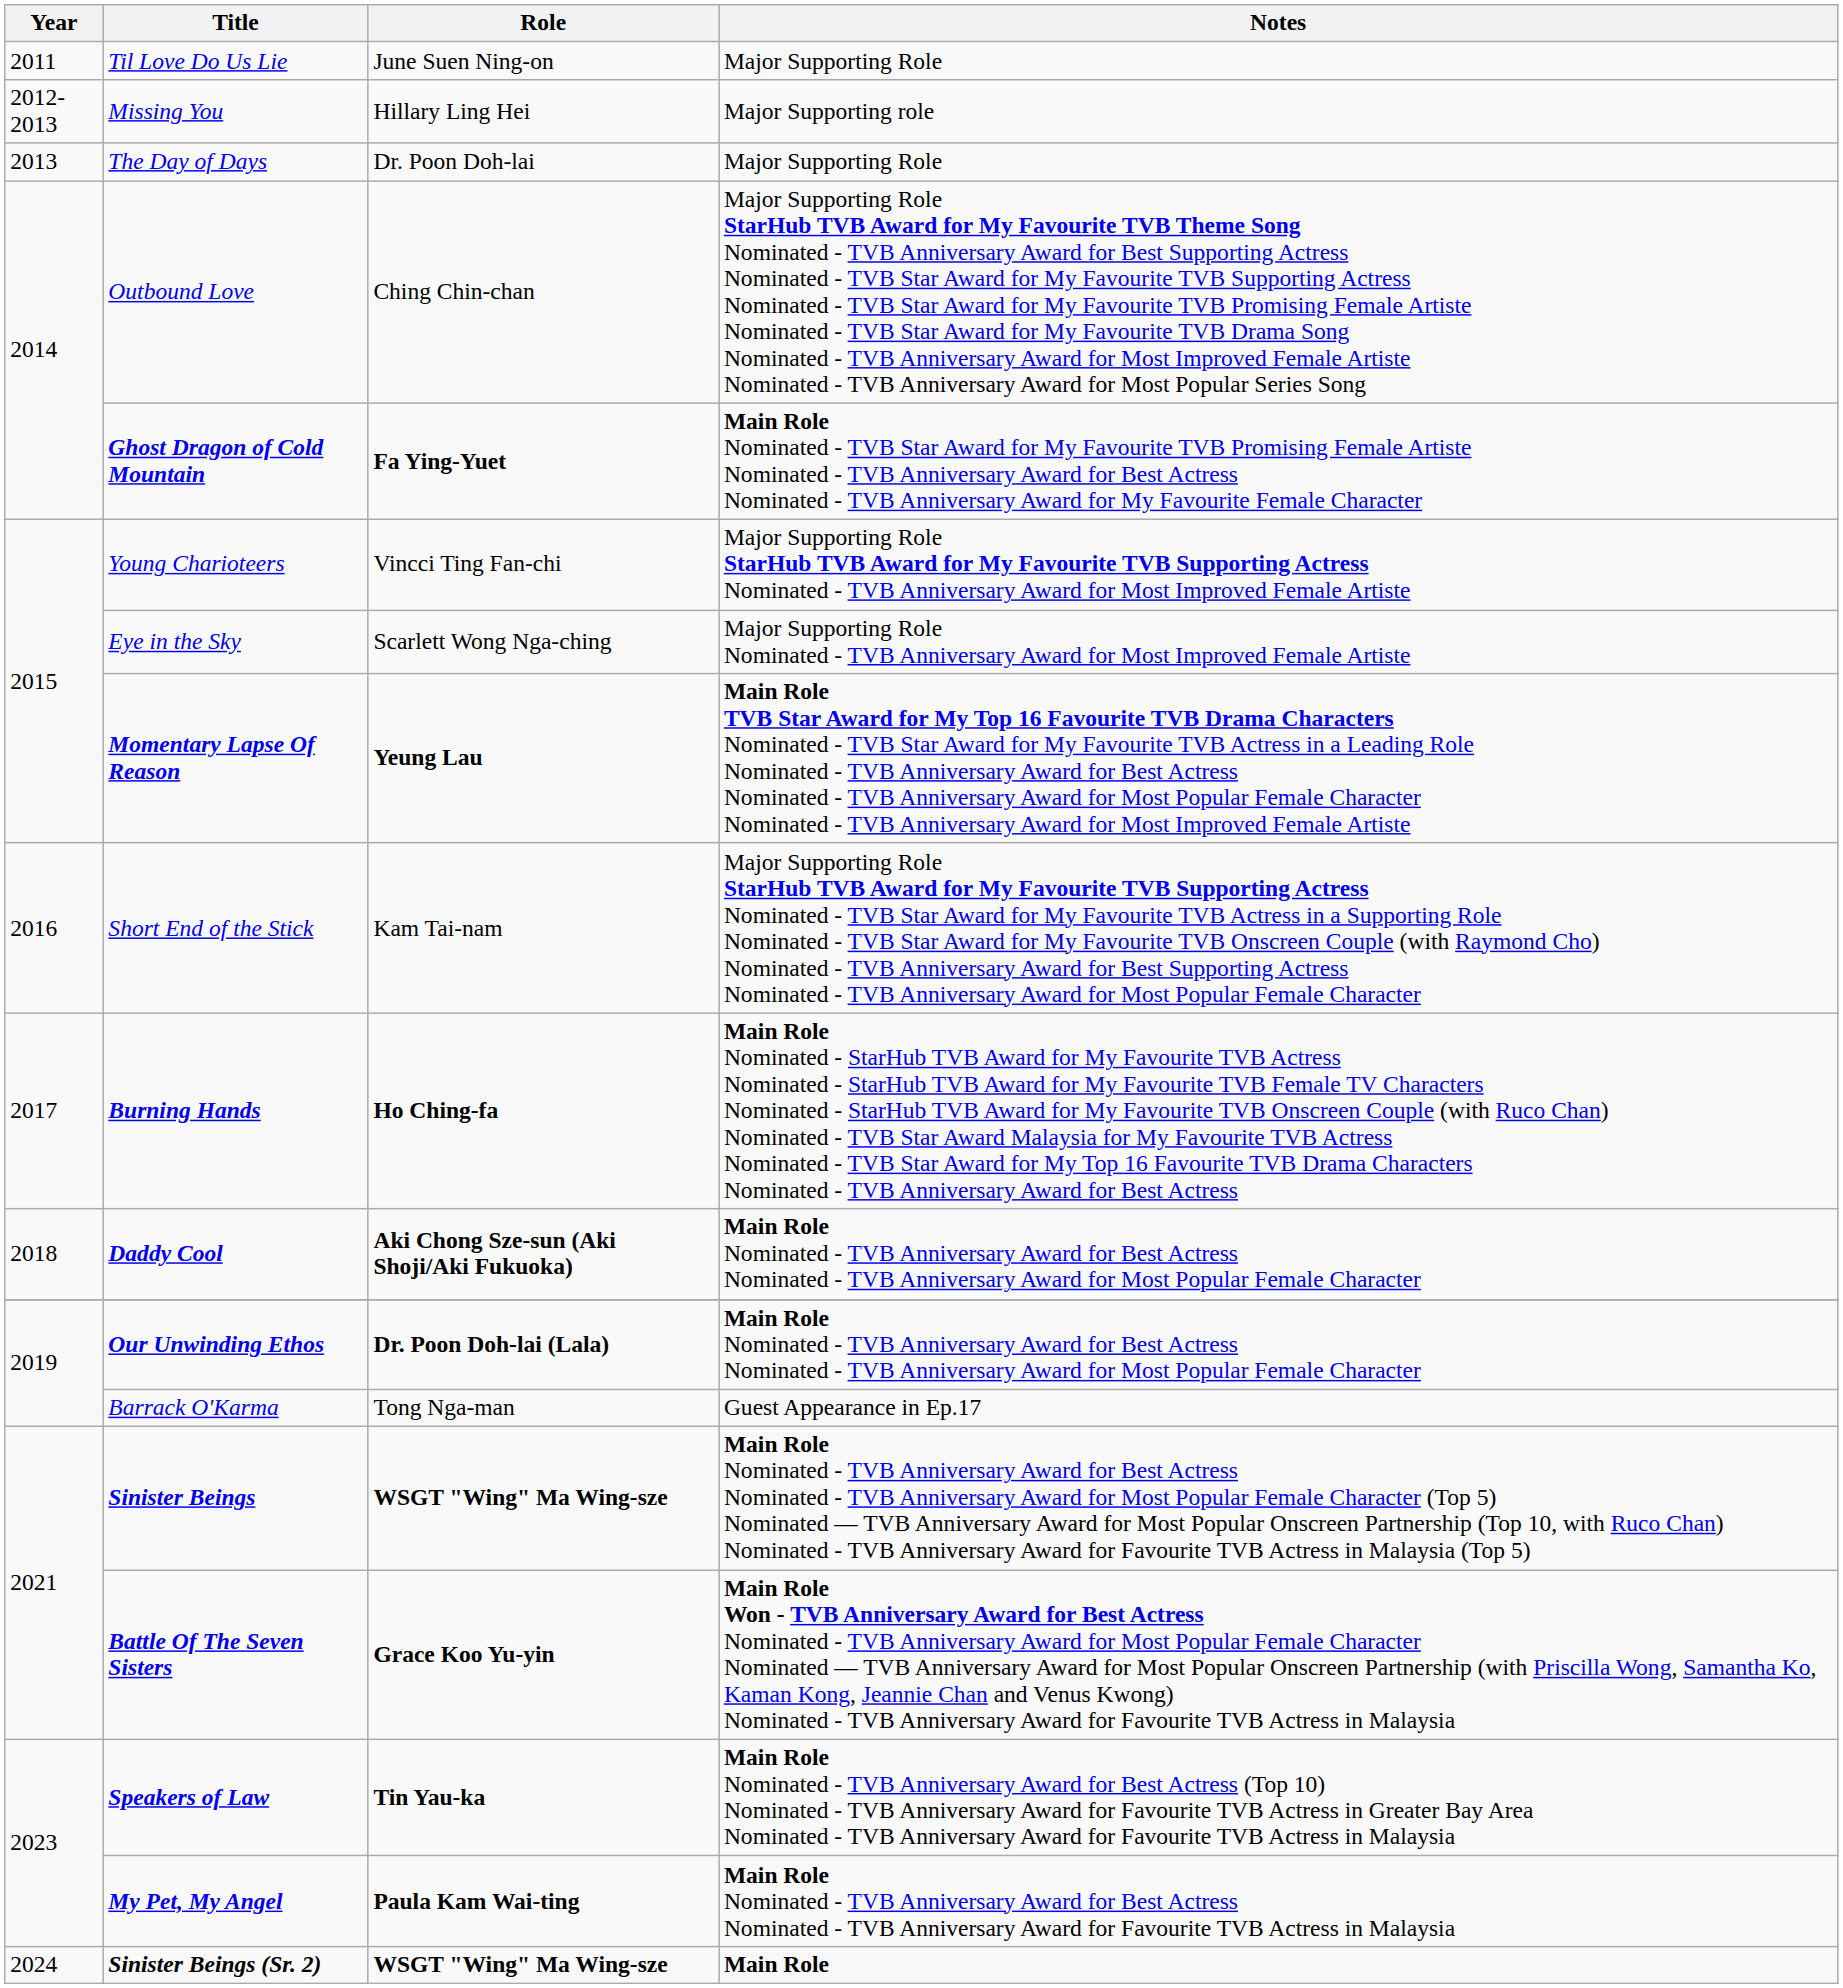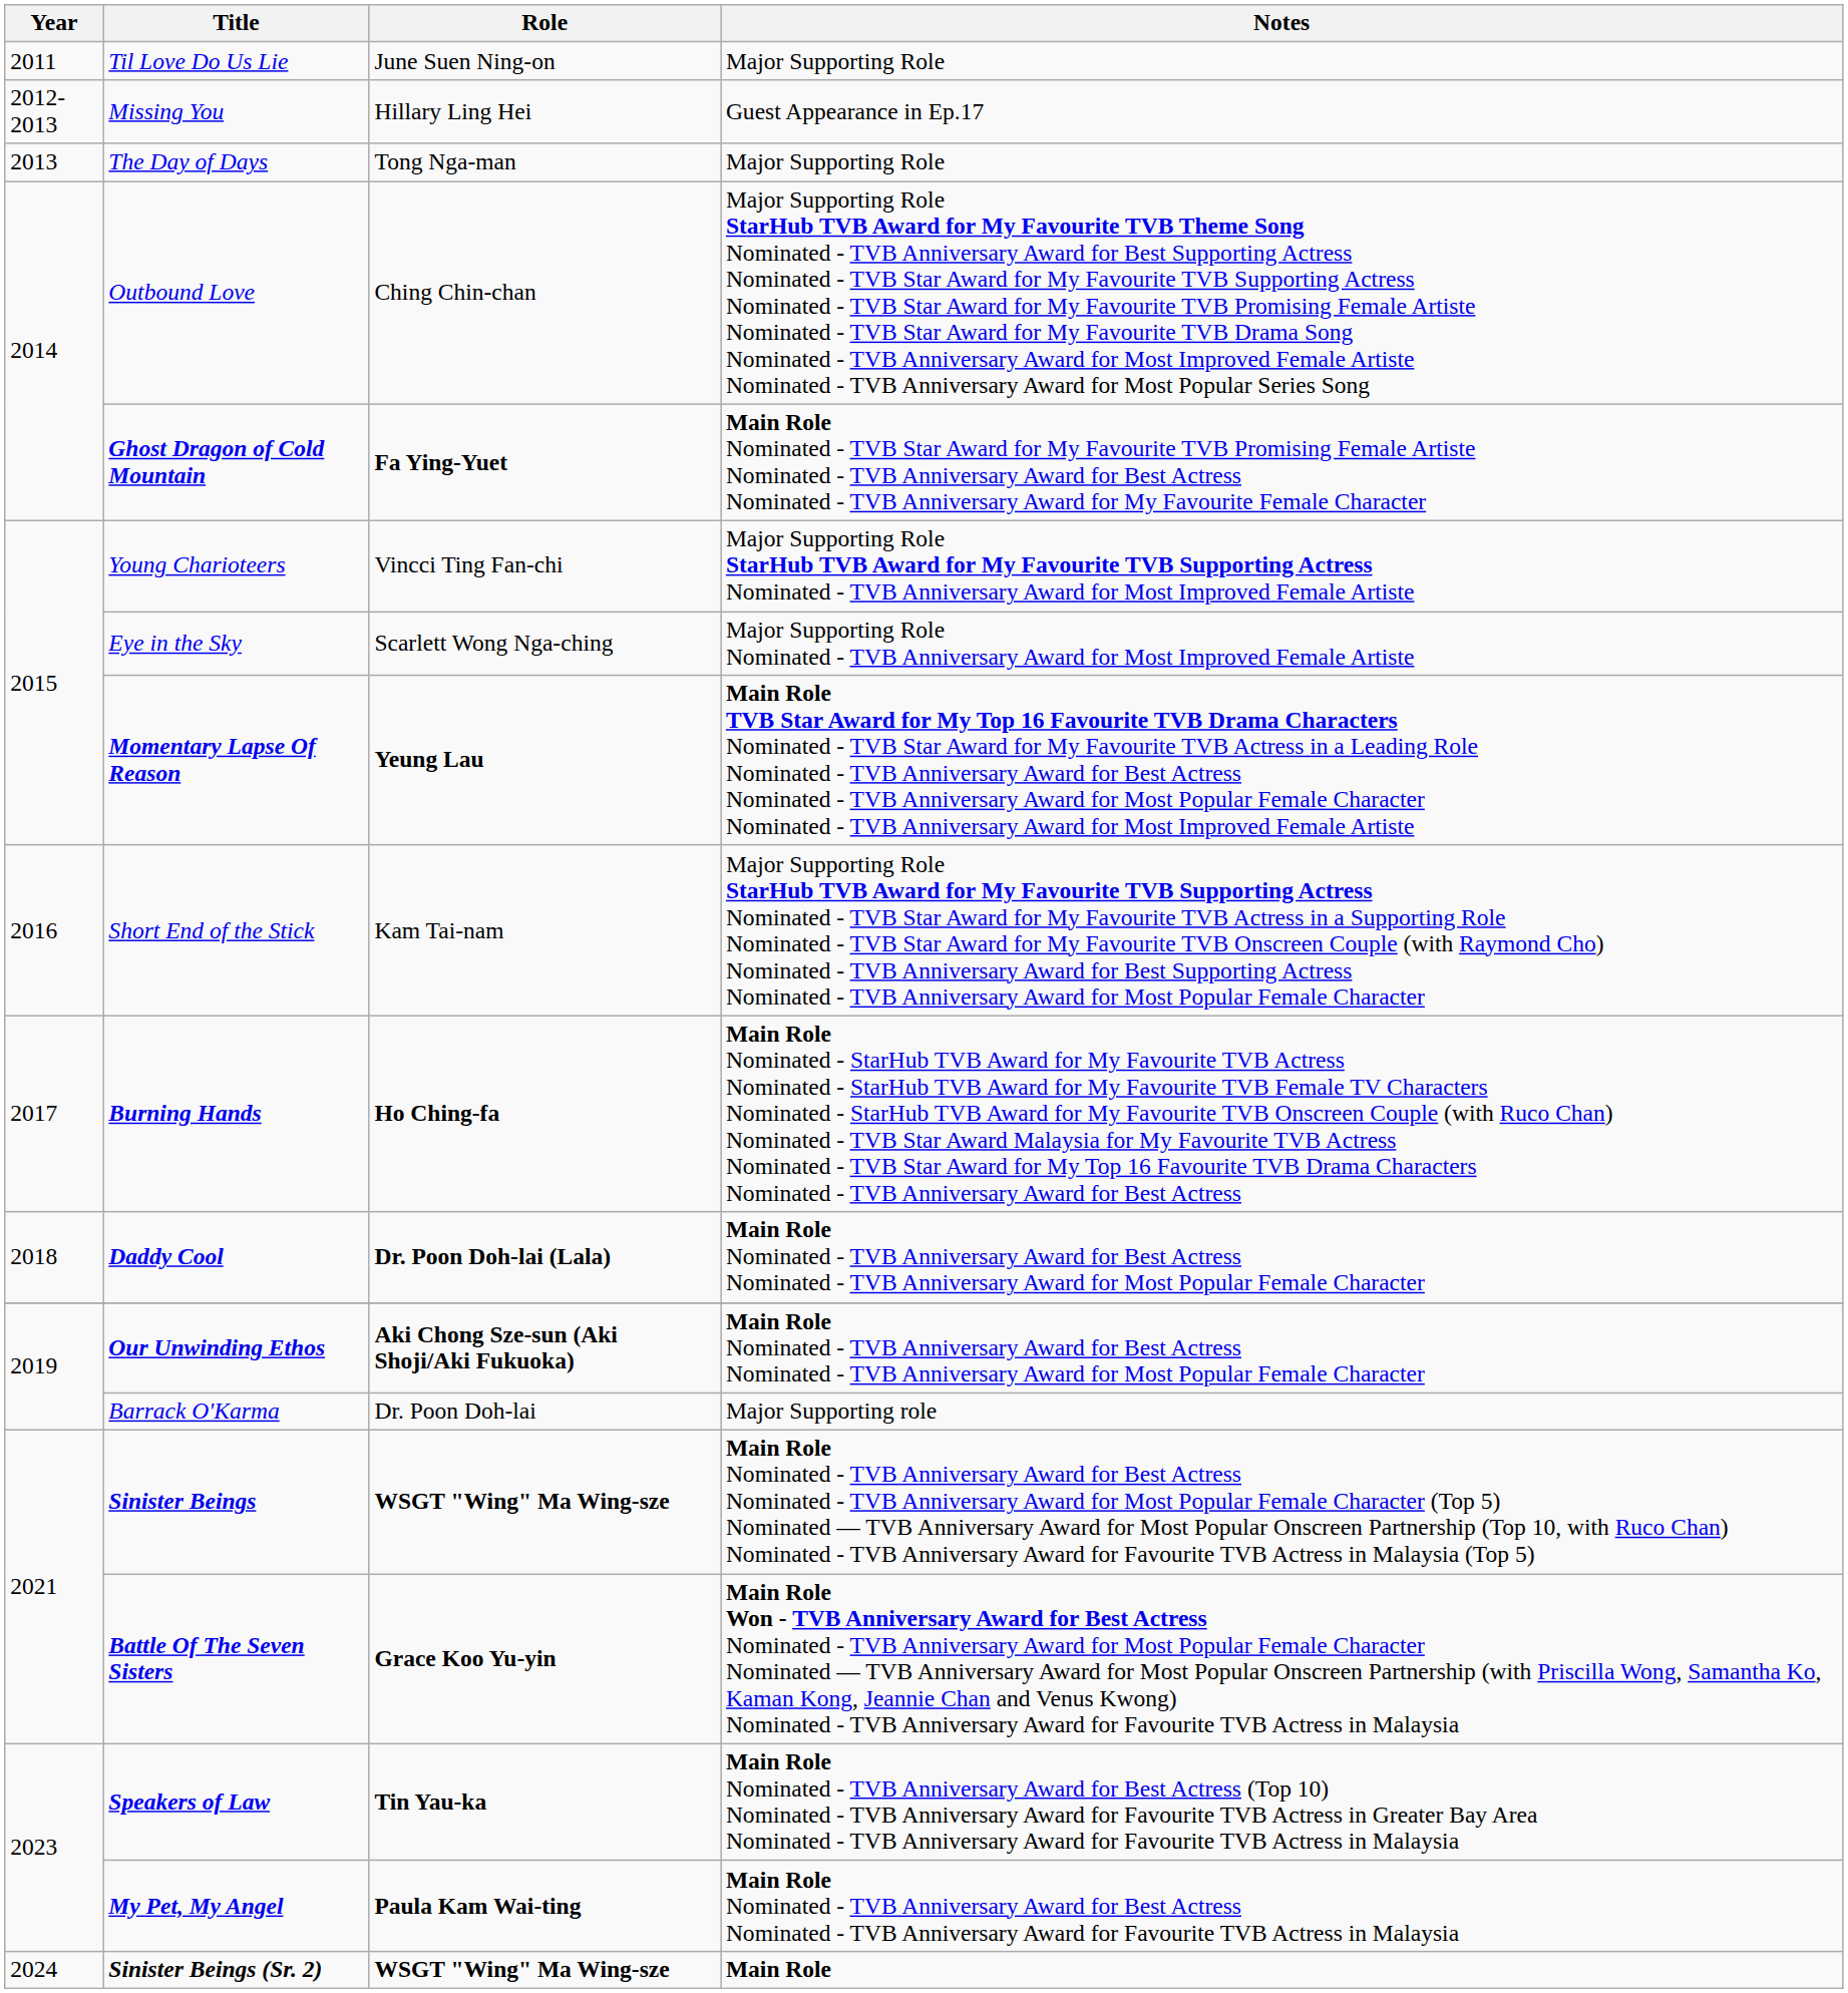 <table class="wikitable">
 <tr>
 <th>Year</th>
 <th>Title</th>
 <th>Role</th>
 <th>Notes</th>
 </tr>
 <tr>
 <td>2011</td>
 <td><em><a href='#'>Til Love Do Us Lie</a></em></td>
 <td>June Suen Ning-on</td>
 <td>Major Supporting Role</td>
 </tr>
 <tr>
 <td>2012-2013</td>
 <td><em><a href='#'>Missing You</a></em></td>
 <td>Hillary Ling Hei</td>
-<td>Major Supporting role</td>
+<td>Guest Appearance in Ep.17</td>
 </tr>
 <tr>
 <td>2013</td>
 <td><em><a href='#'>The Day of Days</a></em></td>
-<td>Dr. Poon Doh-lai</td>
+<td>Tong Nga-man</td>
 <td>Major Supporting Role</td>
 </tr>
 <tr>
 <td rowspan=2>2014</td>
 <td><em><a href='#'>Outbound Love</a></em></td>
 <td>Ching Chin-chan</td>
 <td>Major Supporting Role<br> <strong><a href='#'>StarHub TVB Award for My Favourite TVB Theme Song</a></strong> <br>Nominated - <a href='#'>TVB Anniversary Award for Best Supporting Actress</a><br>Nominated - <a href='#'>TVB Star Award for My Favourite TVB Supporting Actress</a><br>Nominated - <a href='#'>TVB Star Award for My Favourite TVB Promising Female Artiste</a><br>Nominated - <a href='#'>TVB Star Award for My Favourite TVB Drama Song</a> <br>Nominated - <a href='#'>TVB Anniversary Award for Most Improved Female Artiste</a><br>Nominated - TVB Anniversary Award for Most Popular Series Song</td>
 </tr>
 <tr>
 <td><strong><em><a href='#'>Ghost Dragon of Cold Mountain</a></em></strong></td>
 <td><strong>Fa Ying-Yuet</strong></td>
 <td><strong>Main Role</strong> <br>Nominated - <a href='#'>TVB Star Award for My Favourite TVB Promising Female Artiste</a><br>Nominated - <a href='#'>TVB Anniversary Award for Best Actress</a><br>Nominated - <a href='#'>TVB Anniversary Award for My Favourite Female Character</a></td>
 </tr>
 <tr>
 <td rowspan=3>2015</td>
 <td><em><a href='#'>Young Charioteers</a></em></td>
 <td>Vincci Ting Fan-chi</td>
 <td>Major Supporting Role<br>  <strong><a href='#'>StarHub TVB Award for My Favourite TVB Supporting Actress</a></strong> <br>Nominated - <a href='#'>TVB Anniversary Award for Most Improved Female Artiste</a></td>
 </tr>
 <tr>
 <td><em><a href='#'>Eye in the Sky</a></em></td>
 <td>Scarlett Wong Nga-ching</td>
 <td>Major Supporting Role<br>Nominated - <a href='#'>TVB Anniversary Award for Most Improved Female Artiste</a></td>
 </tr>
 <tr>
 <td><strong><em><a href='#'>Momentary Lapse Of Reason</a></em></strong></td>
 <td><strong>Yeung Lau</strong></td>
 <td><strong>Main Role</strong> <br> <strong><a href='#'>TVB Star Award for My Top 16 Favourite TVB Drama Characters</a></strong> <br>Nominated - <a href='#'>TVB Star Award for My Favourite TVB Actress in a Leading Role</a><br>Nominated - <a href='#'>TVB Anniversary Award for Best Actress</a><br>Nominated - <a href='#'>TVB Anniversary Award for Most Popular Female Character</a><br>Nominated - <a href='#'>TVB Anniversary Award for Most Improved Female Artiste</a></td>
 </tr>
 <tr>
 <td rowspan=1>2016</td>
 <td><em><a href='#'>Short End of the Stick</a></em></td>
 <td>Kam Tai-nam</td>
 <td>Major Supporting Role<br> <strong><a href='#'>StarHub TVB Award for My Favourite TVB Supporting Actress</a></strong><br>Nominated - <a href='#'>TVB Star Award for My Favourite TVB Actress in a Supporting Role</a><br>Nominated - <a href='#'>TVB Star Award for My Favourite TVB Onscreen Couple</a> (with <a href='#'>Raymond Cho</a>) <br>Nominated - <a href='#'>TVB Anniversary Award for Best Supporting Actress</a><br>Nominated - <a href='#'>TVB Anniversary Award for Most Popular Female Character</a></td>
 </tr>
 <tr>
 <td>2017</td>
 <td><strong><em><a href='#'>Burning Hands</a></em></strong></td>
 <td><strong>Ho Ching-fa</strong></td>
 <td><strong>Main Role</strong> <br> Nominated - <a href='#'>StarHub TVB Award for My Favourite TVB Actress</a><br>Nominated - <a href='#'>StarHub TVB Award for My Favourite TVB Female TV Characters</a><br>Nominated - <a href='#'>StarHub TVB Award for My Favourite TVB Onscreen Couple</a> (with <a href='#'>Ruco Chan</a>)<br>Nominated - <a href='#'>TVB Star Award Malaysia for My Favourite TVB Actress</a><br>Nominated - <a href='#'>TVB Star Award for My Top 16 Favourite TVB Drama Characters</a><br>Nominated - <a href='#'>TVB Anniversary Award for Best Actress</a></td>
 </tr>
 <tr>
 <td>2018</td>
 <td><strong><em><a href='#'>Daddy Cool</a></em></strong></td>
-<td><strong>Aki Chong Sze-sun (Aki Shoji/Aki Fukuoka)</strong></td>
+<td><strong>Dr. Poon Doh-lai (Lala)</strong></td>
 <td><strong>Main Role</strong> <br>Nominated - <a href='#'>TVB Anniversary Award for Best Actress</a><br>Nominated - <a href='#'>TVB Anniversary Award for Most Popular Female Character</a></td>
 </tr>
 <tr>
 </tr>
 <tr>
 <td rowspan=2>2019</td>
 <td><strong><em><a href='#'>Our Unwinding Ethos</a></em></strong></td>
-<td><strong>Dr. Poon Doh-lai (Lala)</strong></td>
+<td><strong>Aki Chong Sze-sun (Aki Shoji/Aki Fukuoka)</strong></td>
 <td><strong>Main Role</strong> <br>Nominated - <a href='#'>TVB Anniversary Award for Best Actress</a> <br>Nominated - <a href='#'>TVB Anniversary Award for Most Popular Female Character</a></td>
 </tr>
 <tr>
 <td><em><a href='#'>Barrack O'Karma</a></em></td>
-<td>Tong Nga-man</td>
-<td>Guest Appearance in Ep.17</td>
+<td>Dr. Poon Doh-lai</td>
+<td>Major Supporting role</td>
 </tr>
 <tr>
 <td rowspan=2>2021</td>
 <td><strong><em><a href='#'>Sinister Beings</a></em></strong></td>
 <td><strong> WSGT "Wing" Ma Wing-sze</strong></td>
 <td><strong>Main Role</strong><br>Nominated - <a href='#'>TVB Anniversary Award for Best Actress</a> <br>Nominated - <a href='#'>TVB Anniversary Award for Most Popular Female Character</a> (Top 5)<br>Nominated — TVB Anniversary Award for Most Popular Onscreen Partnership (Top 10, with <a href='#'>Ruco Chan</a>)<br>Nominated - TVB Anniversary Award for Favourite TVB Actress in Malaysia (Top 5)</td>
 </tr>
 <tr>
 <td><strong><em><a href='#'>Battle Of The Seven Sisters</a></em></strong></td>
 <td><strong>Grace Koo Yu-yin</strong></td>
 <td><strong>Main Role</strong><br> <strong> Won - <a href='#'>TVB Anniversary Award for Best Actress</a> </strong> <br>Nominated - <a href='#'>TVB Anniversary Award for Most Popular Female Character</a> <br>Nominated — TVB Anniversary Award for Most Popular Onscreen Partnership (with <a href='#'>Priscilla Wong</a>, <a href='#'>Samantha Ko</a>, <a href='#'>Kaman Kong</a>, <a href='#'>Jeannie Chan</a> and Venus Kwong) <br>Nominated - TVB Anniversary Award for Favourite TVB Actress in Malaysia</td>
 </tr>
 <tr>
 <td rowspan=2>2023</td>
 <td><strong><em><a href='#'>Speakers of Law</a></em></strong></td>
 <td><strong>Tin Yau-ka</strong></td>
 <td><strong>Main Role</strong> <br> Nominated - <a href='#'>TVB Anniversary Award for Best Actress</a> (Top 10) <br>Nominated - TVB Anniversary Award for Favourite TVB Actress in Greater Bay Area <br>Nominated - TVB Anniversary Award for Favourite TVB Actress in Malaysia</td>
 </tr>
 <tr>
 <td><strong><em><a href='#'>My Pet, My Angel</a></em></strong></td>
 <td><strong>Paula Kam Wai-ting</strong></td>
 <td><strong>Main Role</strong> <br> Nominated - <a href='#'>TVB Anniversary Award for Best Actress</a> <br>Nominated - TVB Anniversary Award for Favourite TVB Actress in Malaysia</td>
 </tr>
 <tr>
 <td>2024</td>
 <td><strong><em>Sinister Beings (Sr. 2)</em></strong></td>
 <td><strong> WSGT "Wing" Ma Wing-sze</strong></td>
 <td><strong>Main Role</strong></td>
 </tr>
 </table>
